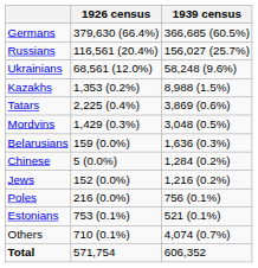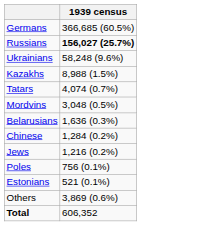 <table class="wikitable sortable">
 <tr>
 <th></th>
-<th>1926 census</th>
 <th>1939 census</th>
 </tr>
 <tr>
 <td><a href='#'>Germans</a></td>
-<td>379,630 (66.4%)</td>
 <td>366,685 (60.5%)</td>
 </tr>
 <tr>
 <td><a href='#'>Russians</a></td>
-<td>116,561 (20.4%)</td>
-<td>156,027 (25.7%)</td>
+<td><strong>156,027 (25.7%)</strong></td>
 </tr>
 <tr>
 <td><a href='#'>Ukrainians</a></td>
-<td>68,561 (12.0%)</td>
 <td>58,248 (9.6%)</td>
 </tr>
 <tr>
 <td><a href='#'>Kazakhs</a></td>
-<td>1,353 (0.2%)</td>
 <td>8,988 (1.5%)</td>
 </tr>
 <tr>
 <td><a href='#'>Tatars</a></td>
-<td>2,225 (0.4%)</td>
-<td>3,869 (0.6%)</td>
+<td>4,074 (0.7%)</td>
 </tr>
 <tr>
 <td><a href='#'>Mordvins</a></td>
-<td>1,429 (0.3%)</td>
 <td>3,048 (0.5%)</td>
 </tr>
 <tr>
 <td><a href='#'>Belarusians</a></td>
-<td>159 (0.0%)</td>
 <td>1,636 (0.3%)</td>
 </tr>
 <tr>
 <td><a href='#'>Chinese</a></td>
-<td>5 (0.0%)</td>
 <td>1,284 (0.2%)</td>
 </tr>
 <tr>
 <td><a href='#'>Jews</a></td>
-<td>152 (0.0%)</td>
 <td>1,216 (0.2%)</td>
 </tr>
 <tr>
 <td><a href='#'>Poles</a></td>
-<td>216 (0.0%)</td>
 <td>756 (0.1%)</td>
 </tr>
 <tr>
 <td><a href='#'>Estonians</a></td>
-<td>753 (0.1%)</td>
 <td>521 (0.1%)</td>
 </tr>
 <tr>
 <td>Others</td>
-<td>710 (0.1%)</td>
-<td>4,074 (0.7%)</td>
+<td>3,869 (0.6%)</td>
 </tr>
 <tr>
 <td><strong>Total</strong></td>
-<td>571,754</td>
 <td>606,352</td>
 </tr>
 </table>
